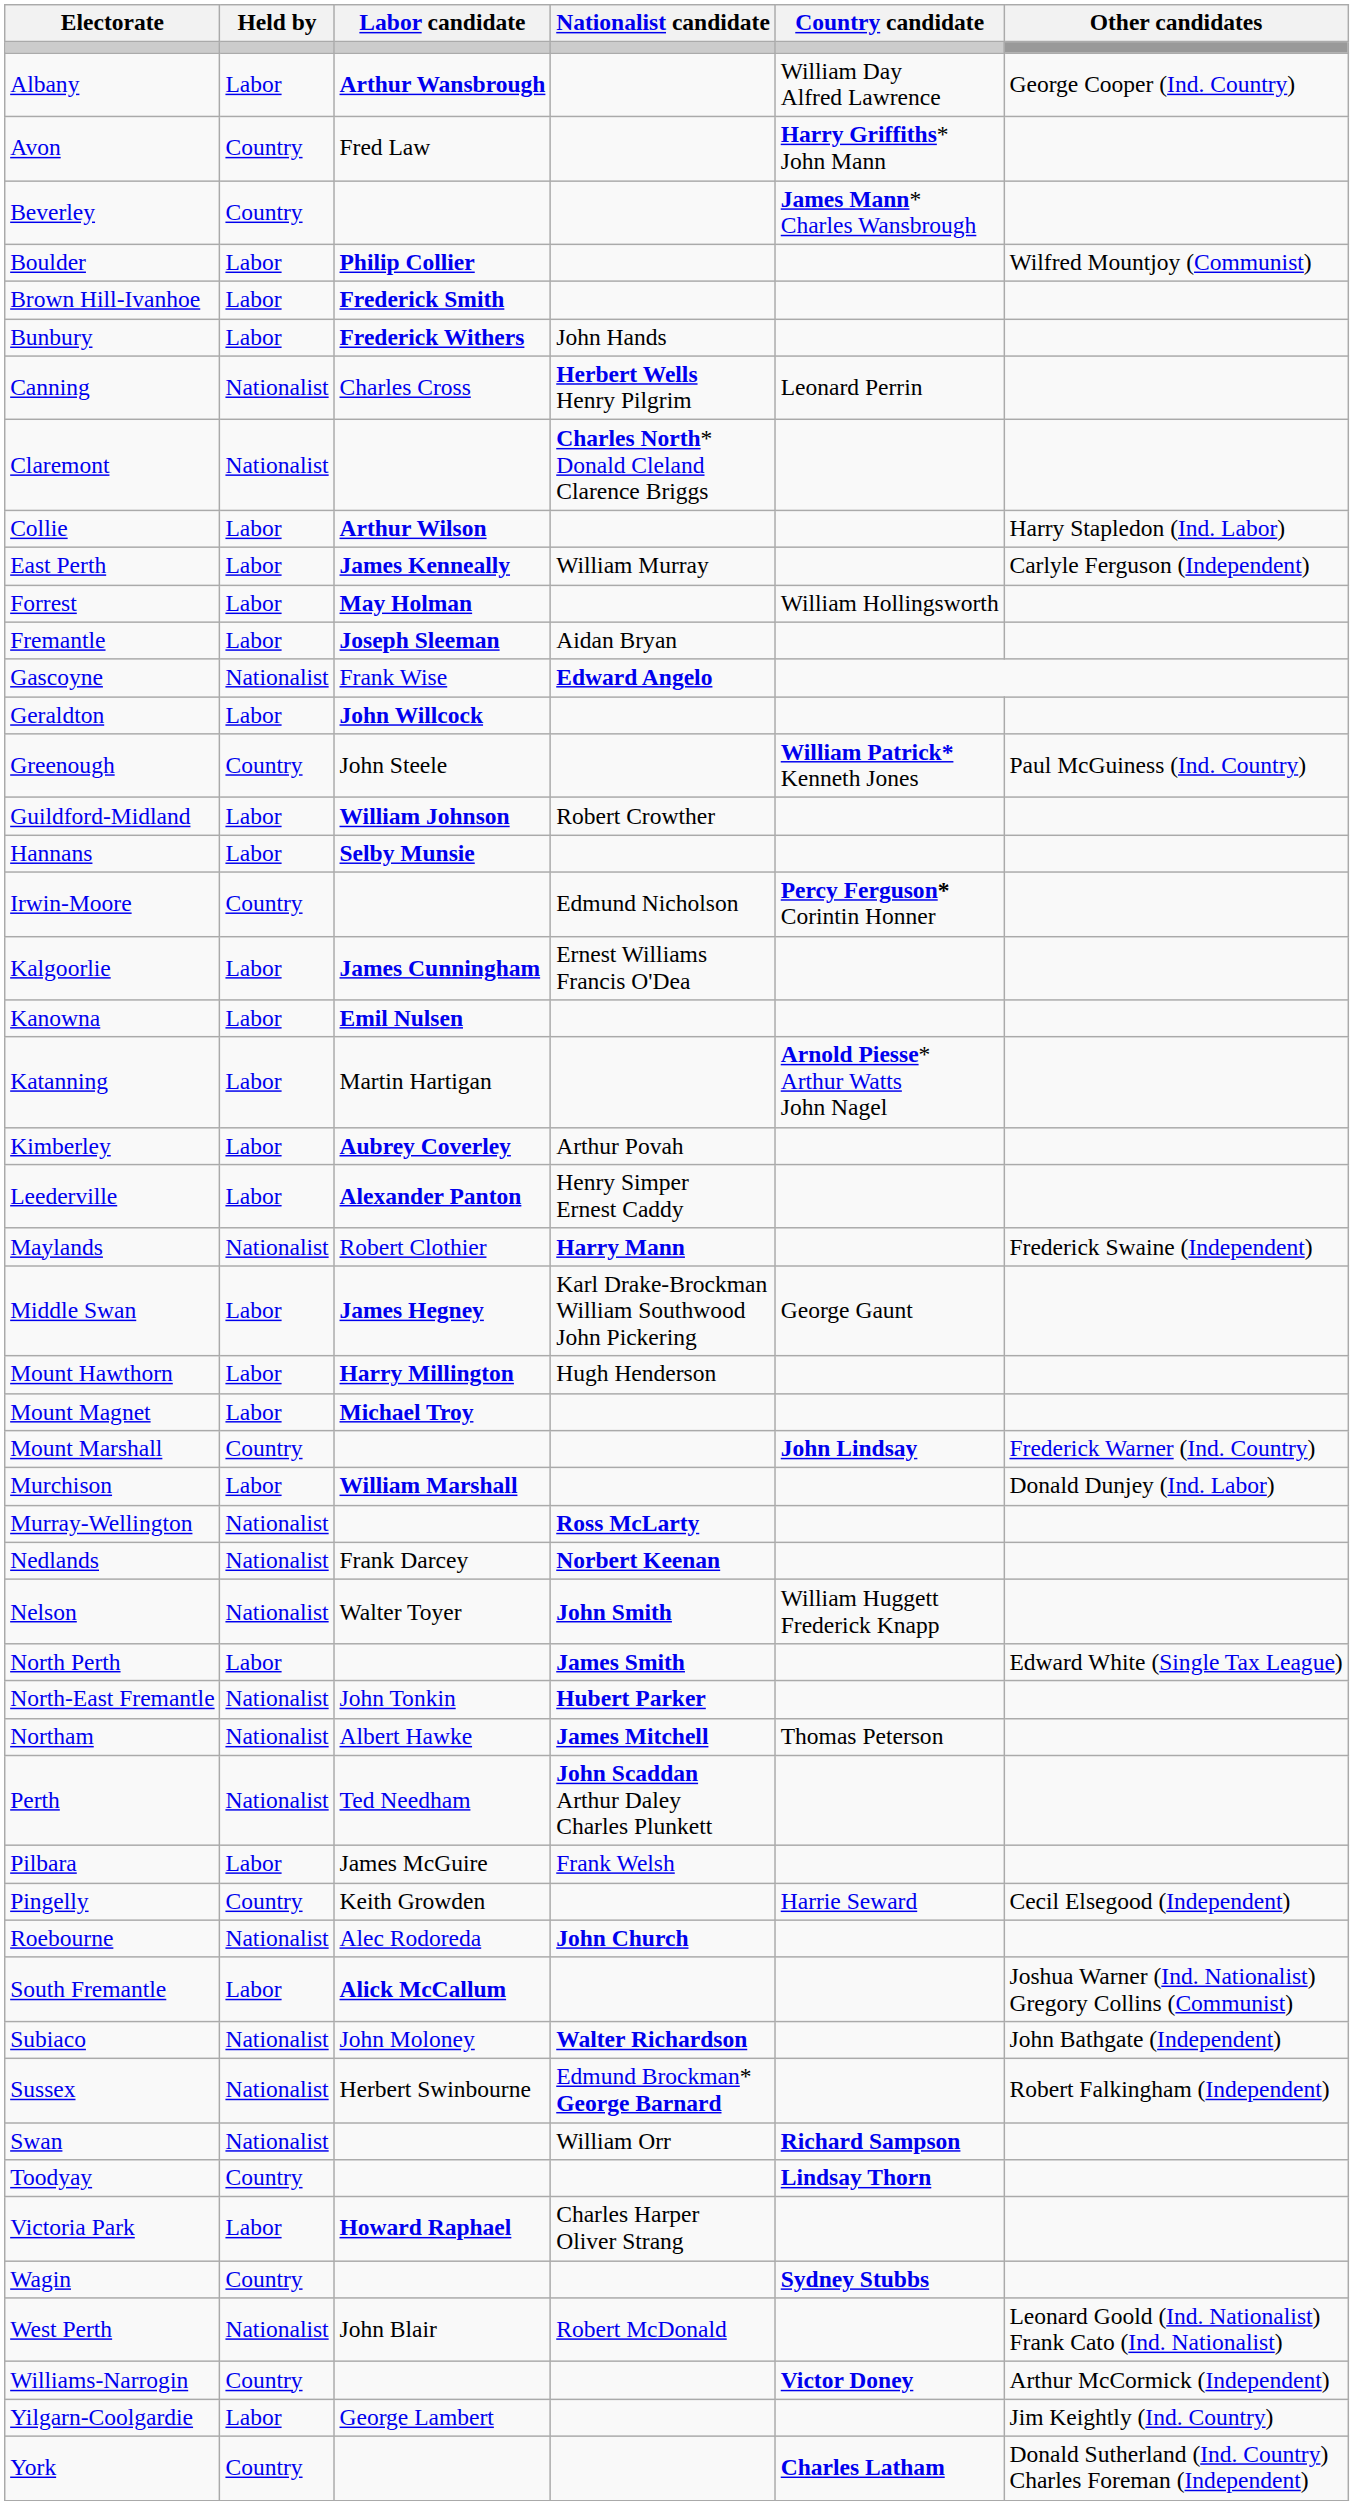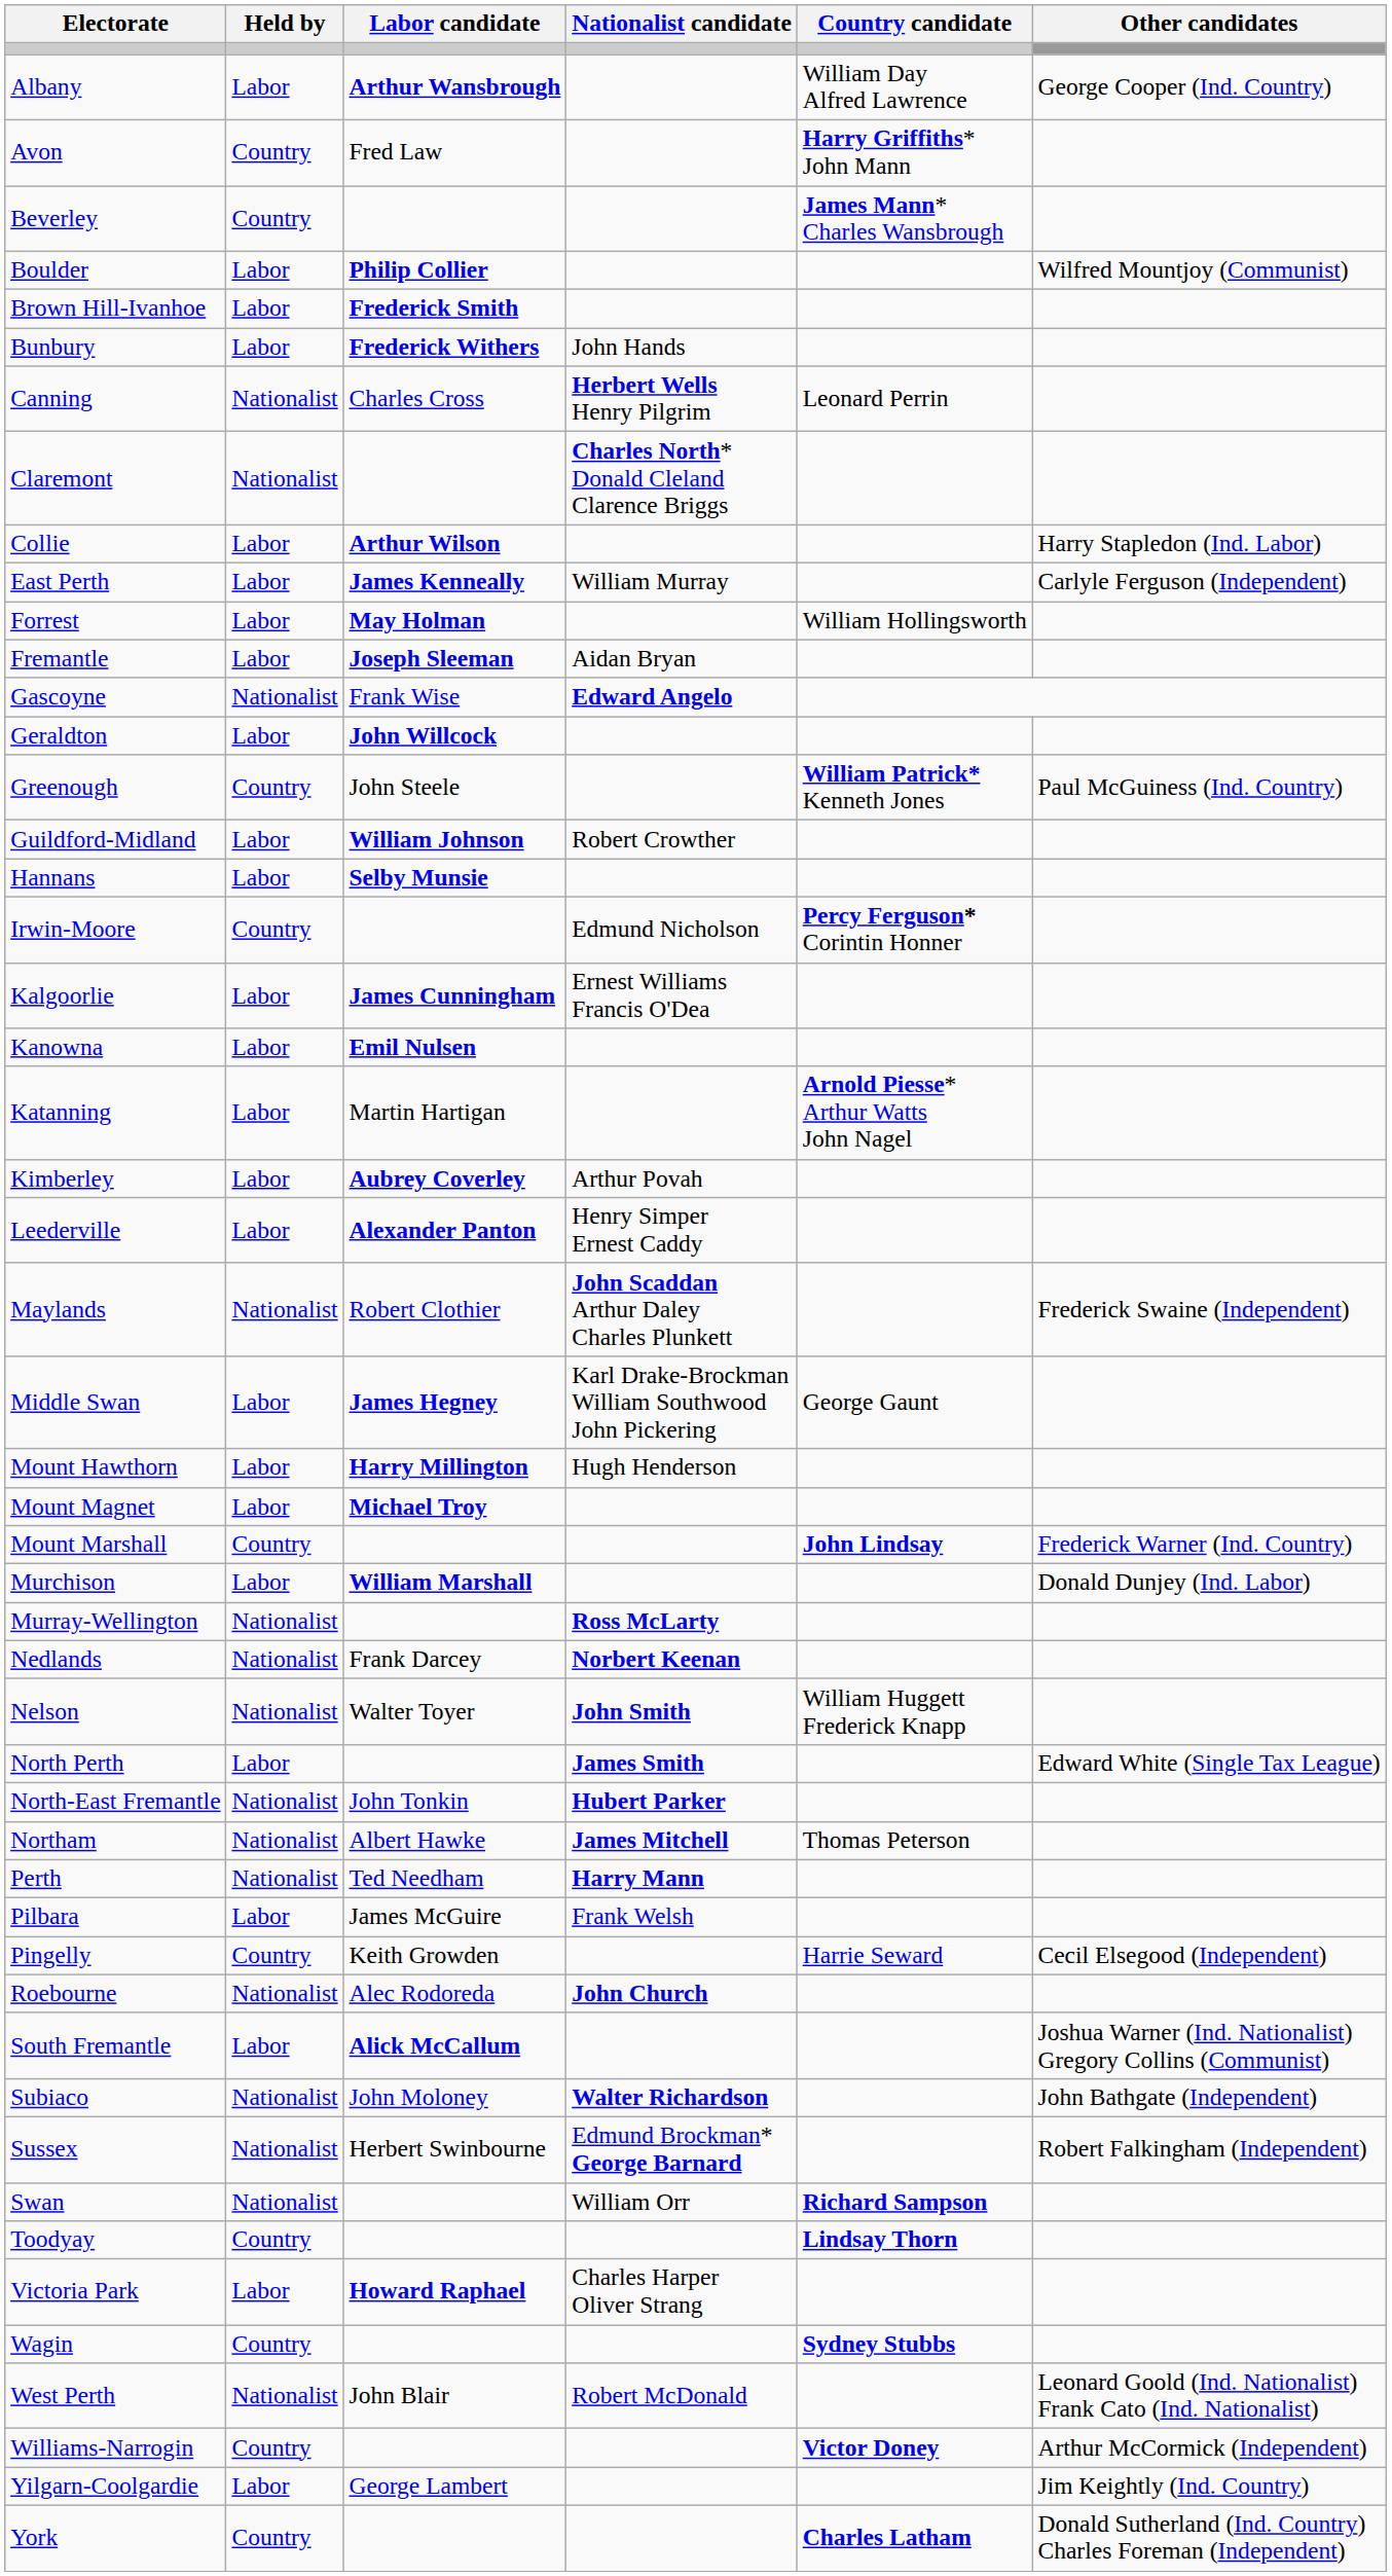 <table class="wikitable">
 <tr>
 <th>Electorate</th>
 <th>Held by</th>
 <th><a href='#'>Labor</a> candidate</th>
 <th><a href='#'>Nationalist</a> candidate</th>
 <th><a href='#'>Country</a> candidate</th>
 <th>Other candidates</th>
 </tr>
 <tr bgcolor="#cccccc">
 <td></td>
 <td></td>
 <td></td>
 <td></td>
 <td></td>
 <td bgcolor="#999999"></td>
 </tr>
 <tr>
 <td><a href='#'>Albany</a></td>
 <td><a href='#'>Labor</a></td>
 <td><strong><a href='#'>Arthur Wansbrough</a></strong></td>
 <td></td>
 <td>William Day <br> Alfred Lawrence</td>
 <td>George Cooper (<a href='#'>Ind. Country</a>)</td>
 </tr>
 <tr>
 <td><a href='#'>Avon</a></td>
 <td><a href='#'>Country</a></td>
 <td>Fred Law</td>
 <td></td>
 <td><strong><a href='#'>Harry Griffiths</a></strong>* <br> John Mann</td>
 <td></td>
 </tr>
 <tr>
 <td><a href='#'>Beverley</a></td>
 <td><a href='#'>Country</a></td>
 <td></td>
 <td></td>
 <td><strong><a href='#'>James Mann</a></strong>* <br> <a href='#'>Charles Wansbrough</a></td>
 <td></td>
 </tr>
 <tr>
 <td><a href='#'>Boulder</a></td>
 <td><a href='#'>Labor</a></td>
 <td><strong><a href='#'>Philip Collier</a></strong></td>
 <td></td>
 <td></td>
 <td>Wilfred Mountjoy (<a href='#'>Communist</a>)</td>
 </tr>
 <tr>
 <td><a href='#'>Brown Hill-Ivanhoe</a></td>
 <td><a href='#'>Labor</a></td>
 <td><strong><a href='#'>Frederick Smith</a></strong></td>
 <td></td>
 <td></td>
 <td></td>
 </tr>
 <tr>
 <td><a href='#'>Bunbury</a></td>
 <td><a href='#'>Labor</a></td>
 <td><strong><a href='#'>Frederick Withers</a></strong></td>
 <td>John Hands</td>
 <td></td>
 <td></td>
 </tr>
 <tr>
 <td><a href='#'>Canning</a></td>
 <td><a href='#'>Nationalist</a></td>
 <td><a href='#'>Charles Cross</a></td>
 <td><strong><a href='#'>Herbert Wells</a></strong> <br> Henry Pilgrim</td>
 <td>Leonard Perrin</td>
 <td></td>
 </tr>
 <tr>
 <td><a href='#'>Claremont</a></td>
 <td><a href='#'>Nationalist</a></td>
 <td></td>
 <td><strong><a href='#'>Charles North</a></strong>* <br> <a href='#'>Donald Cleland</a> <br> Clarence Briggs</td>
 <td></td>
 <td></td>
 </tr>
 <tr>
 <td><a href='#'>Collie</a></td>
 <td><a href='#'>Labor</a></td>
 <td><strong><a href='#'>Arthur Wilson</a></strong></td>
 <td></td>
 <td></td>
 <td>Harry Stapledon (<a href='#'>Ind. Labor</a>)</td>
 </tr>
 <tr>
 <td><a href='#'>East Perth</a></td>
 <td><a href='#'>Labor</a></td>
 <td><strong><a href='#'>James Kenneally</a></strong></td>
 <td>William Murray</td>
 <td></td>
 <td>Carlyle Ferguson (<a href='#'>Independent</a>)</td>
 </tr>
 <tr>
 <td><a href='#'>Forrest</a></td>
 <td><a href='#'>Labor</a></td>
 <td><strong><a href='#'>May Holman</a></strong></td>
 <td></td>
 <td>William Hollingsworth</td>
 <td></td>
 </tr>
 <tr>
 <td><a href='#'>Fremantle</a></td>
 <td><a href='#'>Labor</a></td>
 <td><strong><a href='#'>Joseph Sleeman</a></strong></td>
 <td>Aidan Bryan</td>
 <td></td>
 <td></td>
 </tr>
 <tr>
 <td><a href='#'>Gascoyne</a></td>
 <td><a href='#'>Nationalist</a></td>
 <td><a href='#'>Frank Wise</a></td>
 <td><strong><a href='#'>Edward Angelo</a></strong></td>
 </tr>
 <tr>
 <td><a href='#'>Geraldton</a></td>
 <td><a href='#'>Labor</a></td>
 <td><strong><a href='#'>John Willcock</a></strong></td>
 <td></td>
 <td></td>
 <td></td>
 </tr>
 <tr>
 <td><a href='#'>Greenough</a></td>
 <td><a href='#'>Country</a></td>
 <td>John Steele</td>
 <td></td>
 <td><strong><a href='#'>William Patrick*</a></strong> <br> Kenneth Jones</td>
 <td>Paul McGuiness (<a href='#'>Ind. Country</a>)</td>
 </tr>
 <tr>
 <td><a href='#'>Guildford-Midland</a></td>
 <td><a href='#'>Labor</a></td>
 <td><strong><a href='#'>William Johnson</a></strong></td>
 <td>Robert Crowther</td>
 <td></td>
 <td></td>
 </tr>
 <tr>
 <td><a href='#'>Hannans</a></td>
 <td><a href='#'>Labor</a></td>
 <td><strong><a href='#'>Selby Munsie</a></strong></td>
 <td></td>
 <td></td>
 <td></td>
 </tr>
 <tr>
 <td><a href='#'>Irwin-Moore</a></td>
 <td><a href='#'>Country</a></td>
 <td></td>
 <td>Edmund Nicholson</td>
 <td><strong><a href='#'>Percy Ferguson</a>*</strong> <br> Corintin Honner</td>
 <td></td>
 </tr>
 <tr>
 <td><a href='#'>Kalgoorlie</a></td>
 <td><a href='#'>Labor</a></td>
 <td><strong><a href='#'>James Cunningham</a></strong></td>
 <td>Ernest Williams <br> Francis O'Dea</td>
 <td></td>
 <td></td>
 </tr>
 <tr>
 <td><a href='#'>Kanowna</a></td>
 <td><a href='#'>Labor</a></td>
 <td><strong><a href='#'>Emil Nulsen</a></strong></td>
 <td></td>
 <td></td>
 <td></td>
 </tr>
 <tr>
 <td><a href='#'>Katanning</a></td>
 <td><a href='#'>Labor</a></td>
 <td>Martin Hartigan</td>
 <td></td>
 <td><strong><a href='#'>Arnold Piesse</a></strong>* <br> <a href='#'>Arthur Watts</a> <br> John Nagel</td>
 <td></td>
 </tr>
 <tr>
 <td><a href='#'>Kimberley</a></td>
 <td><a href='#'>Labor</a></td>
 <td><strong><a href='#'>Aubrey Coverley</a></strong></td>
 <td>Arthur Povah</td>
 <td></td>
 <td></td>
 </tr>
 <tr>
 <td><a href='#'>Leederville</a></td>
 <td><a href='#'>Labor</a></td>
 <td><strong><a href='#'>Alexander Panton</a></strong></td>
 <td>Henry Simper <br> Ernest Caddy</td>
 <td></td>
 <td></td>
 </tr>
 <tr>
 <td><a href='#'>Maylands</a></td>
 <td><a href='#'>Nationalist</a></td>
 <td><a href='#'>Robert Clothier</a></td>
-<td><strong><a href='#'>Harry Mann</a></strong></td>
+<td><strong><a href='#'>John Scaddan</a></strong> <br> Arthur Daley <br> Charles Plunkett</td>
 <td></td>
 <td>Frederick Swaine (<a href='#'>Independent</a>)</td>
 </tr>
 <tr>
 <td><a href='#'>Middle Swan</a></td>
 <td><a href='#'>Labor</a></td>
 <td><strong><a href='#'>James Hegney</a></strong></td>
 <td>Karl Drake-Brockman <br> William Southwood <br> John Pickering</td>
 <td>George Gaunt</td>
 <td></td>
 </tr>
 <tr>
 <td><a href='#'>Mount Hawthorn</a></td>
 <td><a href='#'>Labor</a></td>
 <td><strong><a href='#'>Harry Millington</a></strong></td>
 <td>Hugh Henderson</td>
 <td></td>
 <td></td>
 </tr>
 <tr>
 <td><a href='#'>Mount Magnet</a></td>
 <td><a href='#'>Labor</a></td>
 <td><strong><a href='#'>Michael Troy</a></strong></td>
 <td></td>
 <td></td>
 <td></td>
 </tr>
 <tr>
 <td><a href='#'>Mount Marshall</a></td>
 <td><a href='#'>Country</a></td>
 <td></td>
 <td></td>
 <td><strong><a href='#'>John Lindsay</a></strong></td>
 <td><a href='#'>Frederick Warner</a> (<a href='#'>Ind. Country</a>)</td>
 </tr>
 <tr>
 <td><a href='#'>Murchison</a></td>
 <td><a href='#'>Labor</a></td>
 <td><strong><a href='#'>William Marshall</a></strong></td>
 <td></td>
 <td></td>
 <td>Donald Dunjey (<a href='#'>Ind. Labor</a>)</td>
 </tr>
 <tr>
 <td><a href='#'>Murray-Wellington</a></td>
 <td><a href='#'>Nationalist</a></td>
 <td></td>
 <td><strong><a href='#'>Ross McLarty</a></strong></td>
 <td></td>
 <td></td>
 </tr>
 <tr>
 <td><a href='#'>Nedlands</a></td>
 <td><a href='#'>Nationalist</a></td>
 <td>Frank Darcey</td>
 <td><strong><a href='#'>Norbert Keenan</a></strong></td>
 <td></td>
 <td></td>
 </tr>
 <tr>
 <td><a href='#'>Nelson</a></td>
 <td><a href='#'>Nationalist</a></td>
 <td>Walter Toyer</td>
 <td><strong><a href='#'>John Smith</a></strong></td>
 <td>William Huggett <br> Frederick Knapp</td>
 <td></td>
 </tr>
 <tr>
 <td><a href='#'>North Perth</a></td>
 <td><a href='#'>Labor</a></td>
 <td></td>
 <td><strong><a href='#'>James Smith</a></strong></td>
 <td></td>
 <td>Edward White (<a href='#'>Single Tax League</a>)</td>
 </tr>
 <tr>
 <td><a href='#'>North-East Fremantle</a></td>
 <td><a href='#'>Nationalist</a></td>
 <td><a href='#'>John Tonkin</a></td>
 <td><strong><a href='#'>Hubert Parker</a></strong></td>
 <td></td>
 <td></td>
 </tr>
 <tr>
 <td><a href='#'>Northam</a></td>
 <td><a href='#'>Nationalist</a></td>
 <td><a href='#'>Albert Hawke</a></td>
 <td><strong><a href='#'>James Mitchell</a></strong></td>
 <td>Thomas Peterson</td>
 <td></td>
 </tr>
 <tr>
 <td><a href='#'>Perth</a></td>
 <td><a href='#'>Nationalist</a></td>
 <td><a href='#'>Ted Needham</a></td>
-<td><strong><a href='#'>John Scaddan</a></strong> <br> Arthur Daley <br> Charles Plunkett</td>
+<td><strong><a href='#'>Harry Mann</a></strong></td>
 <td></td>
 <td></td>
 </tr>
 <tr>
 <td><a href='#'>Pilbara</a></td>
 <td><a href='#'>Labor</a></td>
 <td>James McGuire</td>
 <td><a href='#'>Frank Welsh</a></td>
 <td></td>
 <td></td>
 </tr>
 <tr>
 <td><a href='#'>Pingelly</a></td>
 <td><a href='#'>Country</a></td>
 <td>Keith Growden</td>
 <td></td>
 <td><a href='#'>Harrie Seward</a></td>
 <td>Cecil Elsegood (<a href='#'>Independent</a>)</td>
 </tr>
 <tr>
 <td><a href='#'>Roebourne</a></td>
 <td><a href='#'>Nationalist</a></td>
 <td><a href='#'>Alec Rodoreda</a></td>
 <td><strong><a href='#'>John Church</a></strong></td>
 <td></td>
 <td></td>
 </tr>
 <tr>
 <td><a href='#'>South Fremantle</a></td>
 <td><a href='#'>Labor</a></td>
 <td><strong><a href='#'>Alick McCallum</a></strong></td>
 <td></td>
 <td></td>
 <td>Joshua Warner (<a href='#'>Ind. Nationalist</a>) <br> Gregory Collins (<a href='#'>Communist</a>)</td>
 </tr>
 <tr>
 <td><a href='#'>Subiaco</a></td>
 <td><a href='#'>Nationalist</a></td>
 <td><a href='#'>John Moloney</a></td>
 <td><strong><a href='#'>Walter Richardson</a></strong></td>
 <td></td>
 <td>John Bathgate (<a href='#'>Independent</a>)</td>
 </tr>
 <tr>
 <td><a href='#'>Sussex</a></td>
 <td><a href='#'>Nationalist</a></td>
 <td>Herbert Swinbourne</td>
 <td><a href='#'>Edmund Brockman</a>* <br> <strong><a href='#'>George Barnard</a></strong></td>
 <td></td>
 <td>Robert Falkingham (<a href='#'>Independent</a>)</td>
 </tr>
 <tr>
 <td><a href='#'>Swan</a></td>
 <td><a href='#'>Nationalist</a></td>
 <td></td>
 <td>William Orr</td>
 <td><strong><a href='#'>Richard Sampson</a></strong></td>
 <td></td>
 </tr>
 <tr>
 <td><a href='#'>Toodyay</a></td>
 <td><a href='#'>Country</a></td>
 <td></td>
 <td></td>
 <td><strong><a href='#'>Lindsay Thorn</a></strong></td>
 <td></td>
 </tr>
 <tr>
 <td><a href='#'>Victoria Park</a></td>
 <td><a href='#'>Labor</a></td>
 <td><strong><a href='#'>Howard Raphael</a></strong></td>
 <td>Charles Harper <br> Oliver Strang</td>
 <td></td>
 <td></td>
 </tr>
 <tr>
 <td><a href='#'>Wagin</a></td>
 <td><a href='#'>Country</a></td>
 <td></td>
 <td></td>
 <td><strong><a href='#'>Sydney Stubbs</a></strong></td>
 <td></td>
 </tr>
 <tr>
 <td><a href='#'>West Perth</a></td>
 <td><a href='#'>Nationalist</a></td>
 <td>John Blair</td>
 <td><a href='#'>Robert McDonald</a></td>
 <td></td>
 <td>Leonard Goold (<a href='#'>Ind. Nationalist</a>) <br> Frank Cato (<a href='#'>Ind. Nationalist</a>)</td>
 </tr>
 <tr>
 <td><a href='#'>Williams-Narrogin</a></td>
 <td><a href='#'>Country</a></td>
 <td></td>
 <td></td>
 <td><strong><a href='#'>Victor Doney</a></strong></td>
 <td>Arthur McCormick (<a href='#'>Independent</a>)</td>
 </tr>
 <tr>
 <td><a href='#'>Yilgarn-Coolgardie</a></td>
 <td><a href='#'>Labor</a></td>
 <td><a href='#'>George Lambert</a></td>
 <td></td>
 <td></td>
 <td>Jim Keightly (<a href='#'>Ind. Country</a>)</td>
 </tr>
 <tr>
 <td><a href='#'>York</a></td>
 <td><a href='#'>Country</a></td>
 <td></td>
 <td></td>
 <td><strong><a href='#'>Charles Latham</a></strong></td>
 <td>Donald Sutherland (<a href='#'>Ind. Country</a>) <br> Charles Foreman (<a href='#'>Independent</a>)</td>
 </tr>
 <tr>
 </tr>
 </table>
